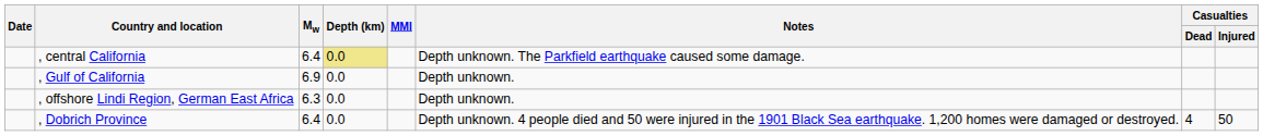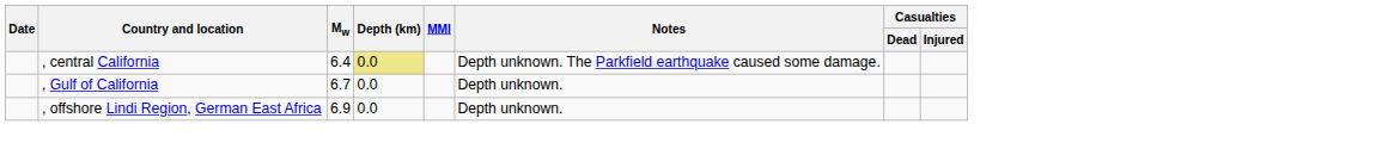 <table class="wikitable sortable sort-under" style="border:1px black; margin-left:1em;">
 <tr>
 <th rowspan="2"><small>Date</small></th>
 <th rowspan="2" style="width: 310px"><small>Country and location</small></th>
 <th rowspan="2"><small>M<sub>w</sub></small></th>
 <th rowspan="2"><small>Depth (km)</small></th>
 <th rowspan="2"><small><a href='#'>MMI</a></small></th>
 <th rowspan="2" class="unsortable"><small>Notes</small></th>
 <th colspan="2"><small>Casualties</small></th>
 </tr>
 <tr>
 <th><small>Dead</small></th>
 <th><small>Injured</small></th>
 </tr>
 <tr>
 <td></td>
 <td>, central <a href='#'>California</a></td>
 <td>6.4</td>
 <td style="background: khaki;">0.0</td>
 <td></td>
 <td>Depth unknown. The <a href='#'>Parkfield earthquake</a> caused some damage.</td>
 <td></td>
 <td></td>
 </tr>
 <tr>
 <td></td>
 <td>, <a href='#'>Gulf of California</a></td>
-<td>6.9</td>
+<td>6.7</td>
 <td>0.0</td>
 <td></td>
 <td>Depth unknown.</td>
 <td></td>
 <td></td>
 </tr>
 <tr>
 <td></td>
 <td>, offshore <a href='#'>Lindi Region</a>, <a href='#'>German East Africa</a></td>
-<td>6.3</td>
+<td>6.9</td>
 <td>0.0</td>
 <td></td>
 <td>Depth unknown.</td>
 <td></td>
 <td></td>
 </tr>
-<tr>
-<td></td>
-<td>, <a href='#'>Dobrich Province</a></td>
-<td>6.4</td>
-<td>0.0</td>
-<td></td>
-<td>Depth unknown. 4 people died and 50 were injured in the <a href='#'>1901 Black Sea earthquake</a>. 1,200 homes were damaged or destroyed.</td>
-<td>4</td>
-<td>50</td>
-</tr>
 </table>
